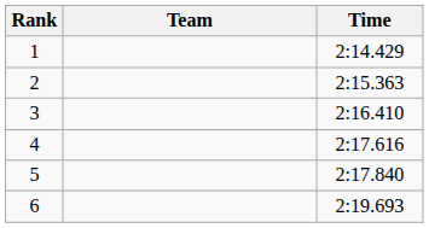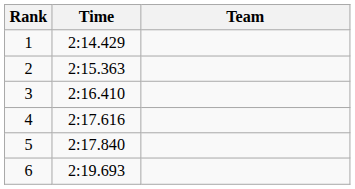 <table class=wikitable style="text-align:center">
 <tr>
 <th width=40>Rank</th>
+<th width=80>Time</th>
 <th width=200>Team</th>
-<th width=80>Time</th>
 </tr>
 <tr>
 <td>1</td>
+<td>2:14.429</td>
 <td align=left></td>
-<td>2:14.429</td>
 </tr>
 <tr>
 <td>2</td>
+<td>2:15.363</td>
 <td align=left></td>
-<td>2:15.363</td>
 </tr>
 <tr>
 <td>3</td>
+<td>2:16.410</td>
 <td align=left></td>
-<td>2:16.410</td>
 </tr>
 <tr>
 <td>4</td>
+<td>2:17.616</td>
 <td align=left></td>
-<td>2:17.616</td>
 </tr>
 <tr>
 <td>5</td>
+<td>2:17.840</td>
 <td align=left></td>
-<td>2:17.840</td>
 </tr>
 <tr>
 <td>6</td>
+<td>2:19.693</td>
 <td align=left></td>
-<td>2:19.693</td>
 </tr>
 </table>
